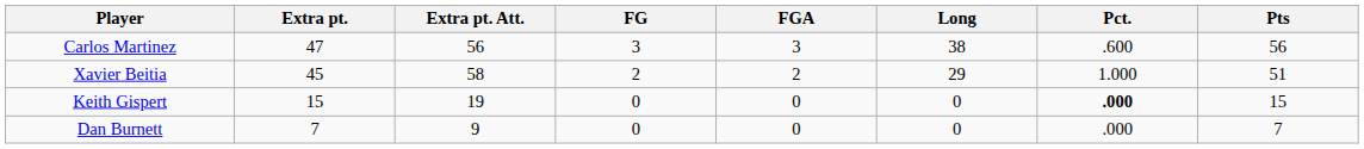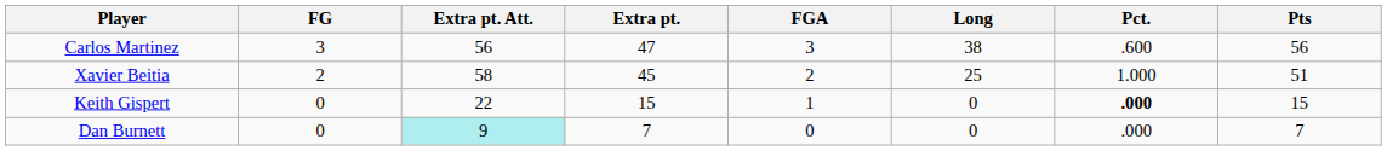 <table class="wikitable sortable">
 <tr>
 <th bgcolor="#DDDDFF" width="10%">Player</th>
+<th bgcolor="#DDDDFF" width="7%">FG</th>
+<th bgcolor="#DDDDFF" width="7%">Extra pt. Att.</th>
 <th bgcolor="#DDDDFF" width="7%">Extra pt.</th>
-<th bgcolor="#DDDDFF" width="7%">Extra pt. Att.</th>
-<th bgcolor="#DDDDFF" width="7%">FG</th>
 <th bgcolor="#DDDDFF" width="7%">FGA</th>
 <th bgcolor="#DDDDFF" width="7%">Long</th>
 <th bgcolor="#DDDDFF" width="7%">Pct.</th>
 <th bgcolor="#DDDDFF" width="7%">Pts</th>
 </tr>
 <tr align="center">
 <td><a href='#'>Carlos Martinez</a></td>
+<td>3</td>
+<td>56</td>
 <td>47</td>
-<td>56</td>
-<td>3</td>
 <td>3</td>
 <td>38</td>
 <td>.600</td>
 <td>56</td>
 </tr>
 <tr align="center">
 <td><a href='#'>Xavier Beitia</a></td>
+<td>2</td>
+<td>58</td>
 <td>45</td>
-<td>58</td>
 <td>2</td>
-<td>2</td>
-<td>29</td>
+<td>25</td>
 <td>1.000</td>
 <td>51</td>
 </tr>
 <tr align="center">
 <td><a href='#'>Keith Gispert</a></td>
+<td>0</td>
+<td>22</td>
 <td>15</td>
-<td>19</td>
-<td>0</td>
-<td>0</td>
+<td>1</td>
 <td>0</td>
 <td><strong>.000</strong></td>
 <td>15</td>
 </tr>
 <tr align="center">
 <td><a href='#'>Dan Burnett</a></td>
+<td>0</td>
+<td style="background: paleturquoise;">9</td>
 <td>7</td>
-<td>9</td>
-<td>0</td>
 <td>0</td>
 <td>0</td>
 <td>.000</td>
 <td>7</td>
 </tr>
 </table>
